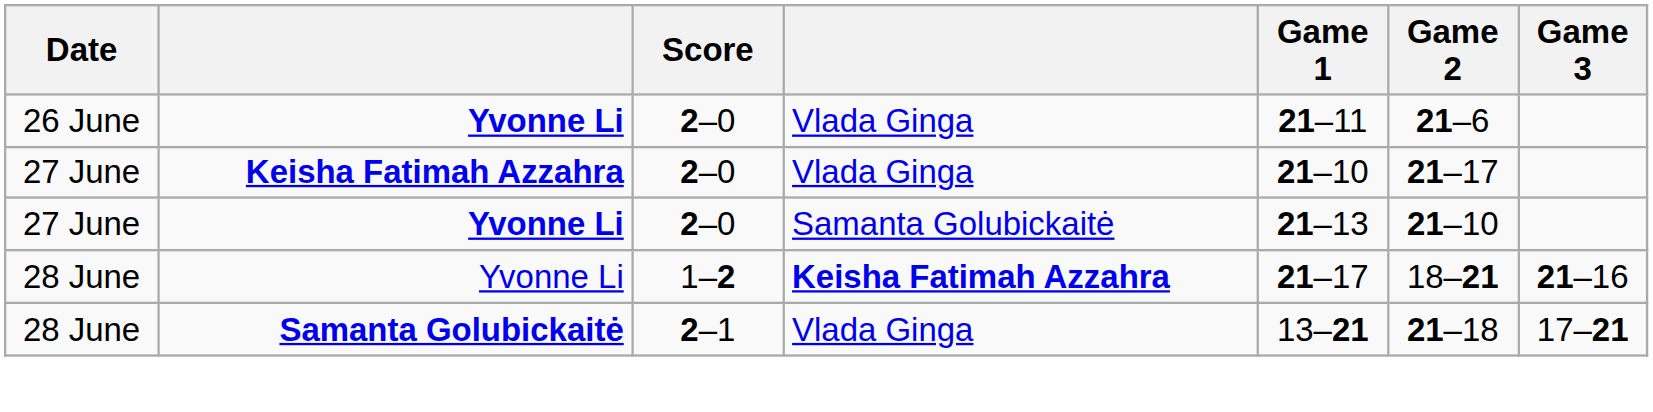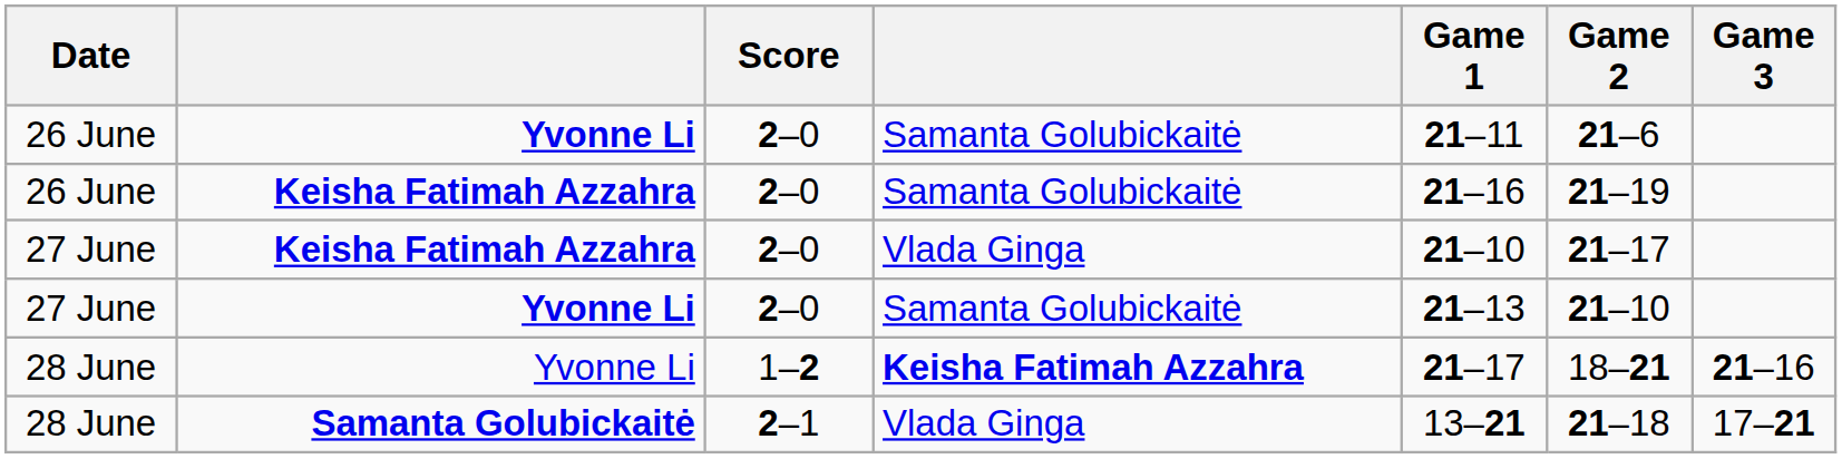 <table class="wikitable" style="text-align: center; font-size:90% ">
 <tr>
 <th width="60">Date</th>
 <th align="right" width="200"></th>
 <th width="60">Score</th>
 <th align="left" width="200"></th>
 <th width="50">Game 1</th>
 <th width="50">Game 2</th>
 <th width="50">Game 3</th>
 </tr>
 <tr>
 <td>26 June</td>
 <td align="right"><strong><a href='#'>Yvonne Li</a> </strong></td>
 <td align="center"><strong>2</strong>–0</td>
-<td align="left"> <a href='#'>Vlada Ginga</a></td>
+<td align="left"> <a href='#'>Samanta Golubickaitė</a></td>
 <td><strong>21</strong>–11</td>
 <td><strong>21</strong>–6</td>
+<td></td>
+</tr>
+<tr>
+<td>26 June</td>
+<td align="right"><strong><a href='#'>Keisha Fatimah Azzahra</a> </strong></td>
+<td align="center"><strong>2</strong>–0</td>
+<td align="left"> <a href='#'>Samanta Golubickaitė</a></td>
+<td><strong>21</strong>–16</td>
+<td><strong>21</strong>–19</td>
 <td></td>
 </tr>
 <tr>
 <td>27 June</td>
 <td align="right"><strong><a href='#'>Keisha Fatimah Azzahra</a> </strong></td>
 <td align="center"><strong>2</strong>–0</td>
 <td align="left"> <a href='#'>Vlada Ginga</a></td>
 <td><strong>21</strong>–10</td>
 <td><strong>21</strong>–17</td>
 <td></td>
 </tr>
 <tr>
 <td>27 June</td>
 <td align="right"><strong><a href='#'>Yvonne Li</a> </strong></td>
 <td align="center"><strong>2</strong>–0</td>
 <td align="left"> <a href='#'>Samanta Golubickaitė</a></td>
 <td><strong>21</strong>–13</td>
 <td><strong>21</strong>–10</td>
 <td></td>
 </tr>
 <tr>
 <td>28 June</td>
 <td align="right"><a href='#'>Yvonne Li</a> </td>
 <td align="center">1–<strong>2</strong></td>
 <td align="left"><strong> <a href='#'>Keisha Fatimah Azzahra</a></strong></td>
 <td><strong>21</strong>–17</td>
 <td>18–<strong>21</strong></td>
 <td><strong>21</strong>–16</td>
 </tr>
 <tr>
 <td>28 June</td>
 <td align="right"><strong><a href='#'>Samanta Golubickaitė</a> </strong></td>
 <td align="center"><strong>2</strong>–1</td>
 <td align="left"> <a href='#'>Vlada Ginga</a></td>
 <td>13–<strong>21</strong></td>
 <td><strong>21</strong>–18</td>
 <td>17–<strong>21</strong></td>
 </tr>
 </table>
